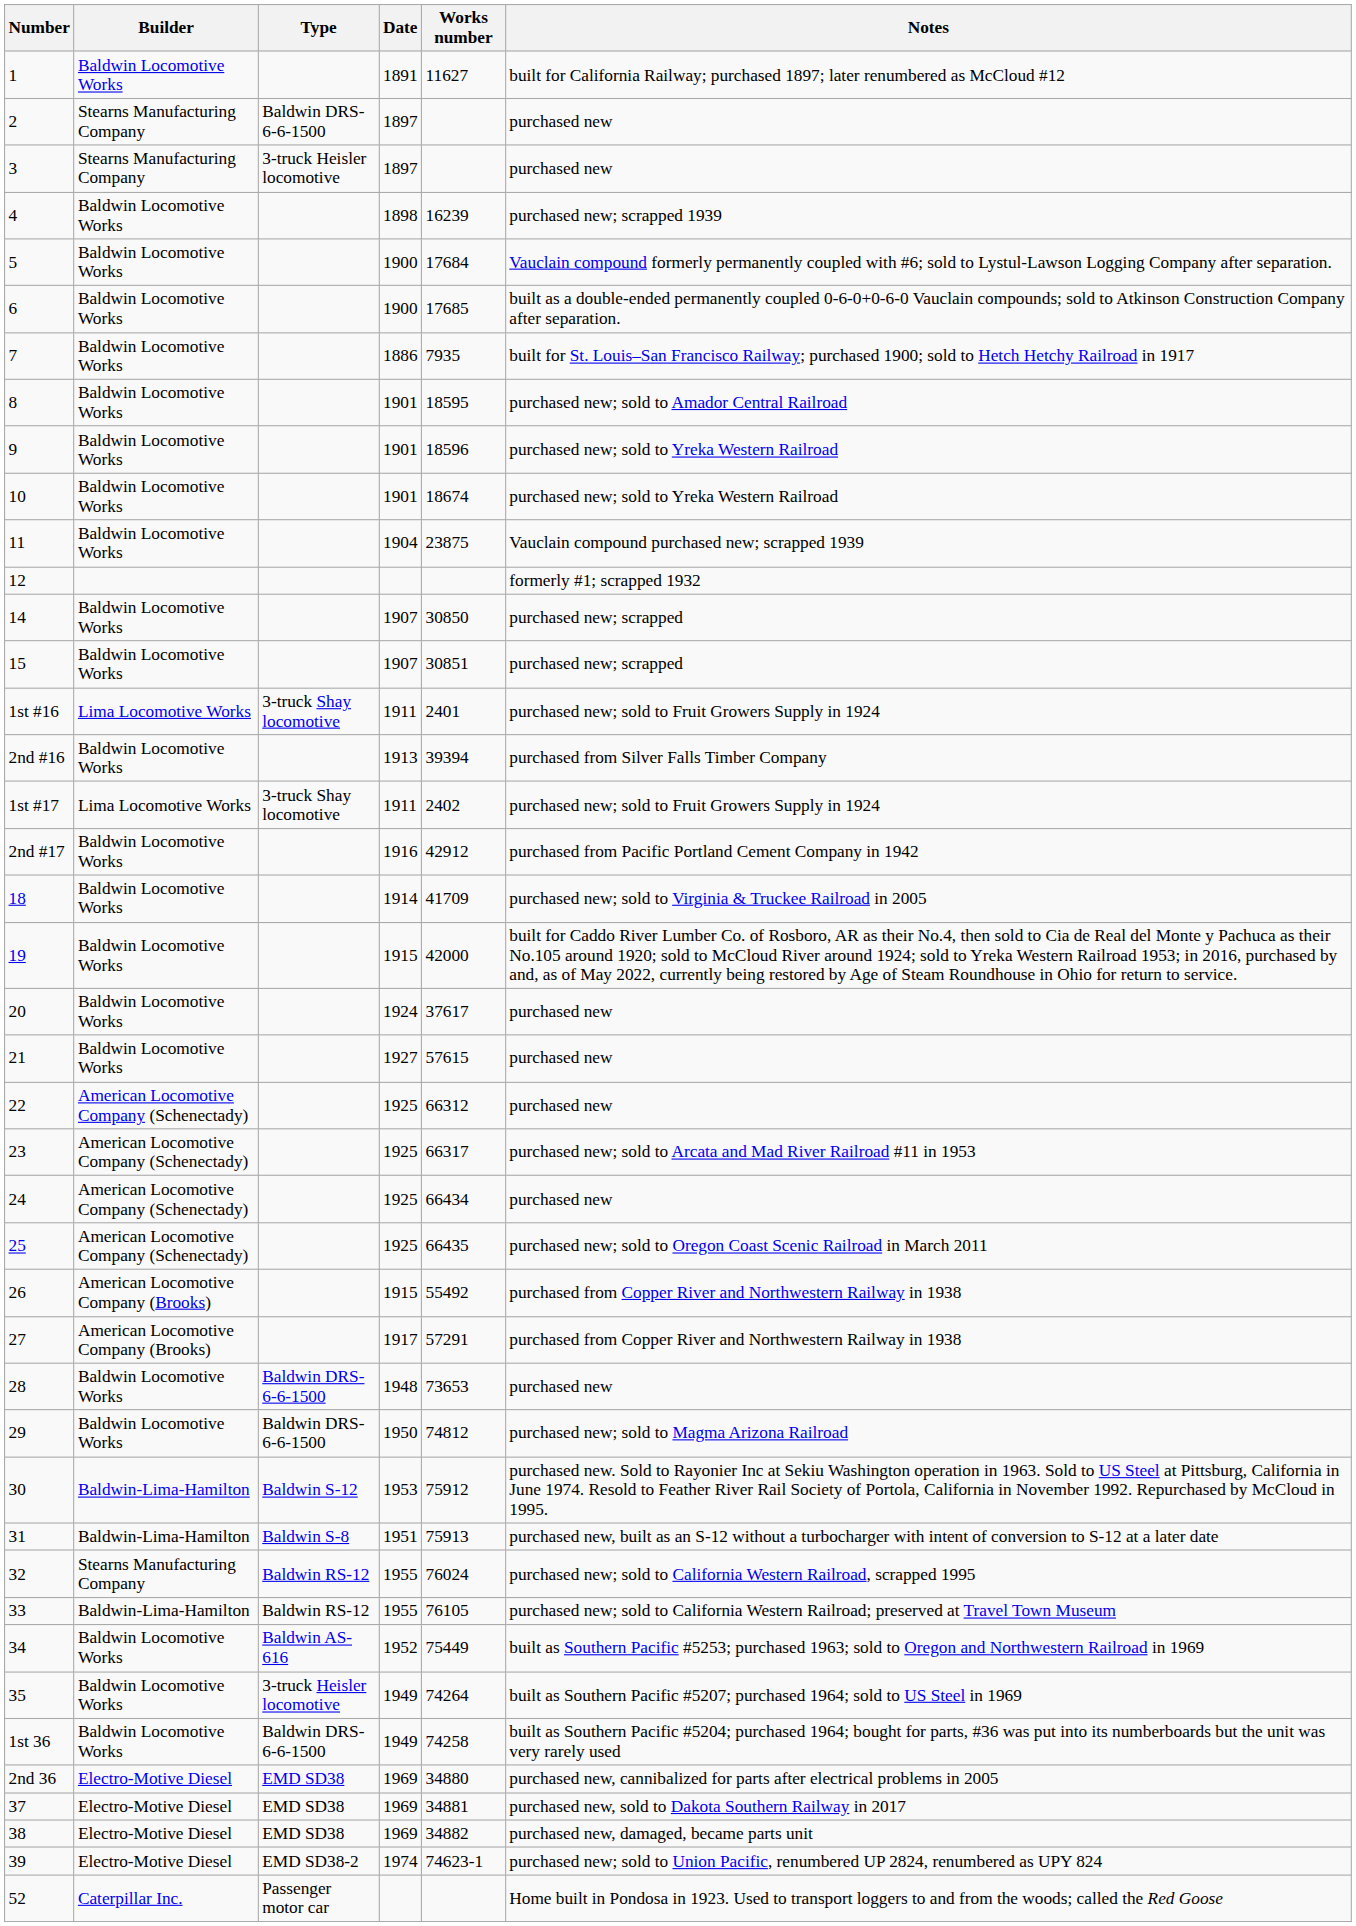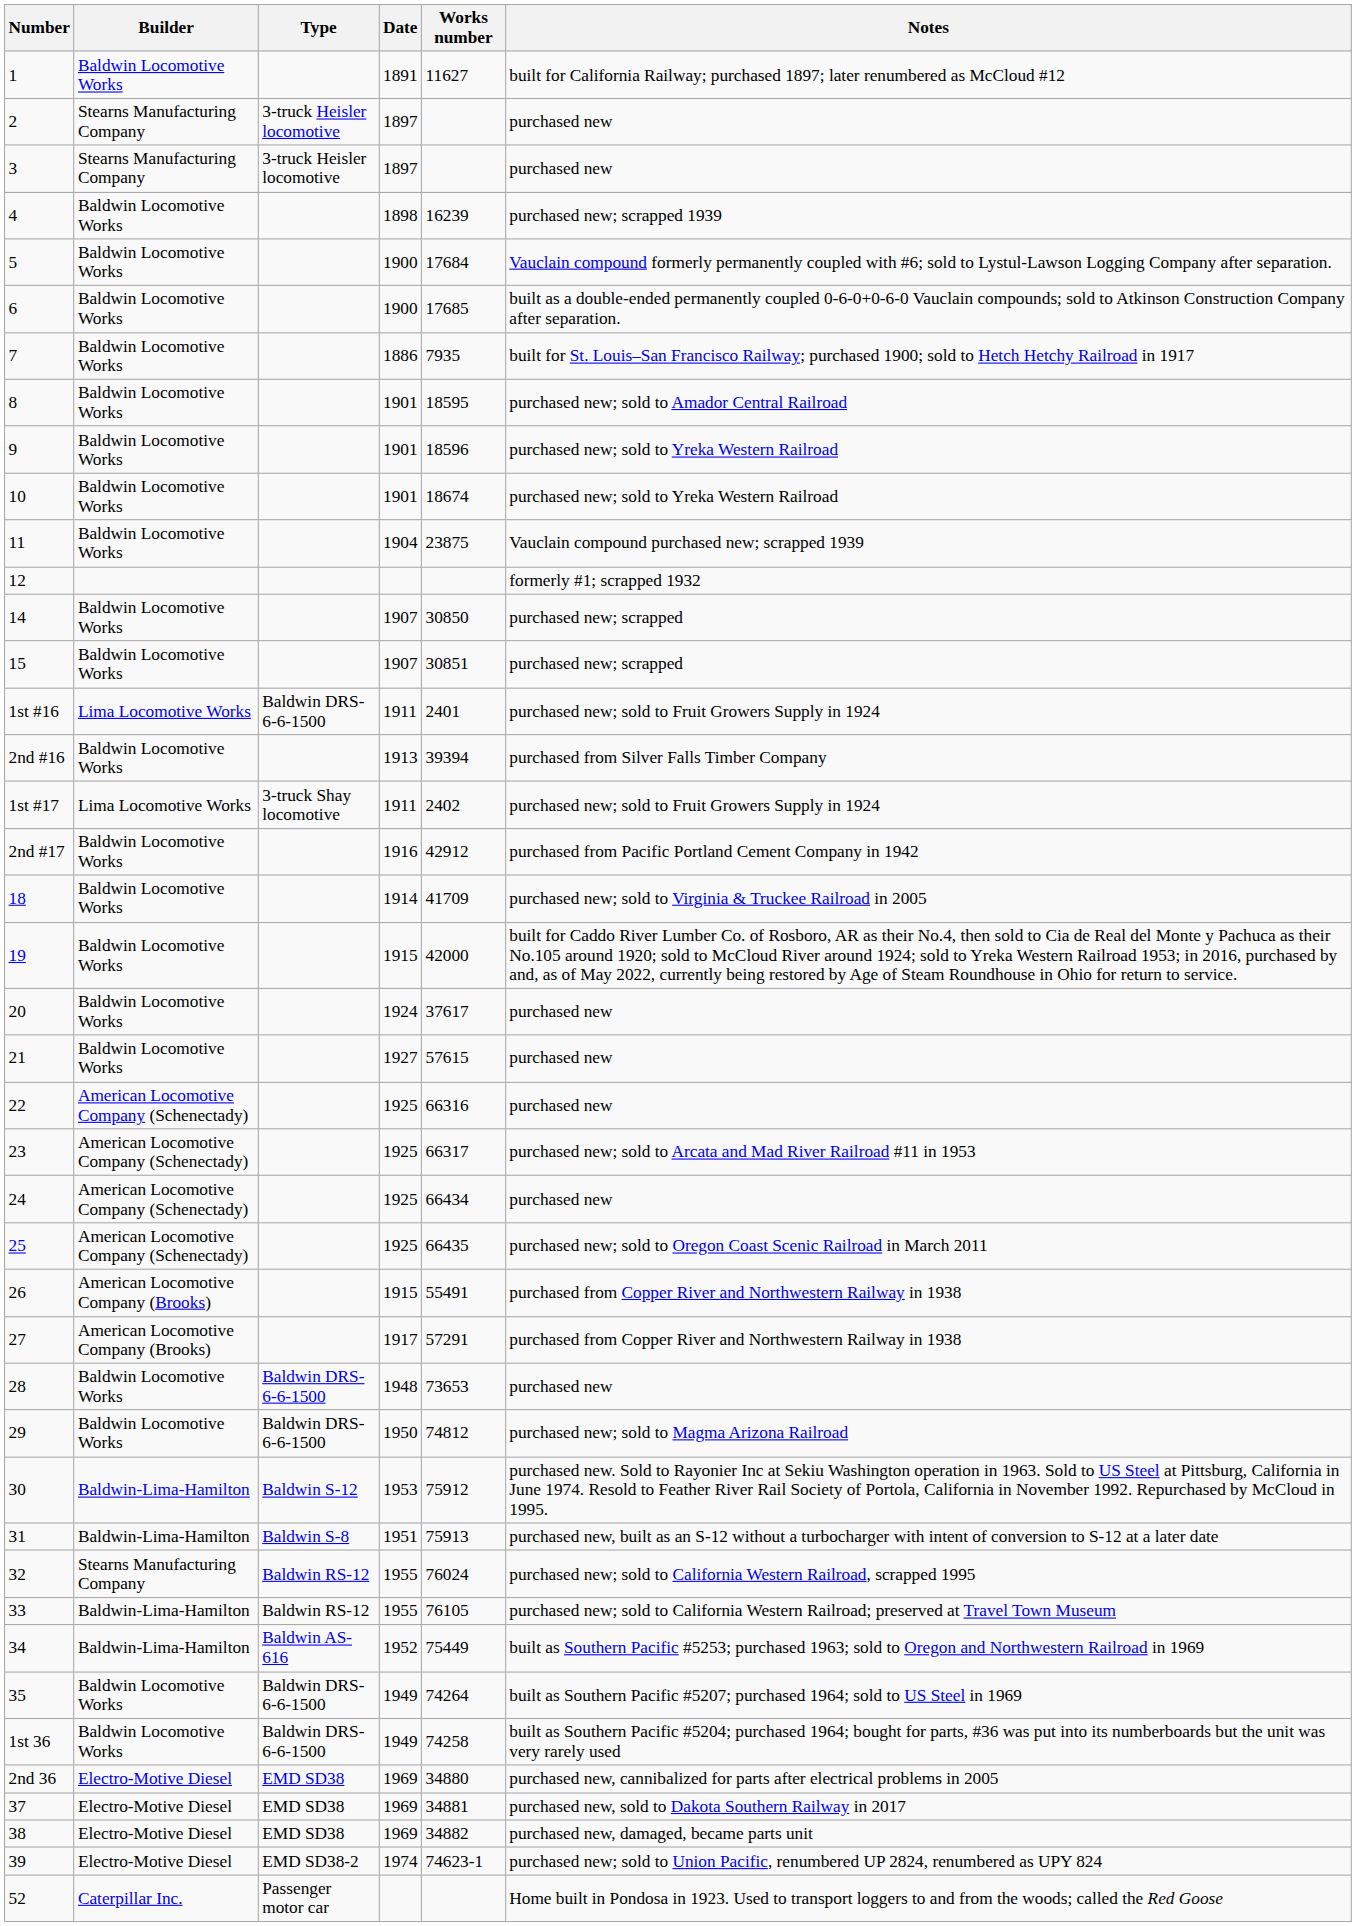 <table class="wikitable">
 <tr>
 <th>Number</th>
 <th>Builder</th>
 <th>Type</th>
 <th>Date</th>
 <th>Works number</th>
 <th>Notes</th>
 </tr>
 <tr>
 <td>1</td>
 <td><a href='#'>Baldwin Locomotive Works</a></td>
 <td></td>
 <td>1891</td>
 <td>11627</td>
 <td>built for California Railway; purchased 1897; later renumbered as McCloud #12</td>
 </tr>
 <tr>
 <td>2</td>
 <td>Stearns Manufacturing Company</td>
-<td>Baldwin DRS-6-6-1500</td>
+<td>3-truck <a href='#'>Heisler locomotive</a></td>
 <td>1897</td>
 <td></td>
 <td>purchased new</td>
 </tr>
 <tr>
 <td>3</td>
 <td>Stearns Manufacturing Company</td>
 <td>3-truck Heisler locomotive</td>
 <td>1897</td>
 <td></td>
 <td>purchased new</td>
 </tr>
 <tr>
 <td>4</td>
 <td>Baldwin Locomotive Works</td>
 <td></td>
 <td>1898</td>
 <td>16239</td>
 <td>purchased new; scrapped 1939</td>
 </tr>
 <tr>
 <td>5</td>
 <td>Baldwin Locomotive Works</td>
 <td></td>
 <td>1900</td>
 <td>17684</td>
 <td><a href='#'>Vauclain compound</a> formerly permanently coupled with #6; sold to Lystul-Lawson Logging Company after separation.</td>
 </tr>
 <tr>
 <td>6</td>
 <td>Baldwin Locomotive Works</td>
 <td></td>
 <td>1900</td>
 <td>17685</td>
 <td>built as a double-ended permanently coupled 0-6-0+0-6-0 Vauclain compounds; sold to Atkinson Construction Company after separation.</td>
 </tr>
 <tr>
 <td>7</td>
 <td>Baldwin Locomotive Works</td>
 <td></td>
 <td>1886</td>
 <td>7935</td>
 <td>built for <a href='#'>St. Louis–San Francisco Railway</a>; purchased 1900; sold to <a href='#'>Hetch Hetchy Railroad</a> in 1917</td>
 </tr>
 <tr>
 <td>8</td>
 <td>Baldwin Locomotive Works</td>
 <td></td>
 <td>1901</td>
 <td>18595</td>
 <td>purchased new; sold to <a href='#'>Amador Central Railroad</a></td>
 </tr>
 <tr>
 <td>9</td>
 <td>Baldwin Locomotive Works</td>
 <td></td>
 <td>1901</td>
 <td>18596</td>
 <td>purchased new; sold to <a href='#'>Yreka Western Railroad</a></td>
 </tr>
 <tr>
 <td>10</td>
 <td>Baldwin Locomotive Works</td>
 <td></td>
 <td>1901</td>
 <td>18674</td>
 <td>purchased new; sold to Yreka Western Railroad</td>
 </tr>
 <tr>
 <td>11</td>
 <td>Baldwin Locomotive Works</td>
 <td></td>
 <td>1904</td>
 <td>23875</td>
 <td>Vauclain compound purchased new; scrapped 1939</td>
 </tr>
 <tr>
 <td>12</td>
 <td></td>
 <td></td>
 <td></td>
 <td></td>
 <td>formerly #1; scrapped 1932</td>
 </tr>
 <tr>
 <td>14</td>
 <td>Baldwin Locomotive Works</td>
 <td></td>
 <td>1907</td>
 <td>30850</td>
 <td>purchased new; scrapped</td>
 </tr>
 <tr>
 <td>15</td>
 <td>Baldwin Locomotive Works</td>
 <td></td>
 <td>1907</td>
 <td>30851</td>
 <td>purchased new; scrapped</td>
 </tr>
 <tr>
 <td>1st #16</td>
 <td><a href='#'>Lima Locomotive Works</a></td>
-<td>3-truck <a href='#'>Shay locomotive</a></td>
+<td>Baldwin DRS-6-6-1500</td>
 <td>1911</td>
 <td>2401</td>
 <td>purchased new; sold to Fruit Growers Supply in 1924</td>
 </tr>
 <tr>
 <td>2nd #16</td>
 <td>Baldwin Locomotive Works</td>
 <td></td>
 <td>1913</td>
 <td>39394</td>
 <td>purchased from Silver Falls Timber Company</td>
 </tr>
 <tr>
 <td>1st #17</td>
 <td>Lima Locomotive Works</td>
 <td>3-truck Shay locomotive</td>
 <td>1911</td>
 <td>2402</td>
 <td>purchased new; sold to Fruit Growers Supply in 1924</td>
 </tr>
 <tr>
 <td>2nd #17</td>
 <td>Baldwin Locomotive Works</td>
 <td></td>
 <td>1916</td>
 <td>42912</td>
 <td>purchased from Pacific Portland Cement Company in 1942</td>
 </tr>
 <tr>
 <td><a href='#'>18</a></td>
 <td>Baldwin Locomotive Works</td>
 <td></td>
 <td>1914</td>
 <td>41709</td>
 <td>purchased new; sold to <a href='#'>Virginia & Truckee Railroad</a> in 2005</td>
 </tr>
 <tr>
 <td><a href='#'>19</a></td>
 <td>Baldwin Locomotive Works</td>
 <td></td>
 <td>1915</td>
 <td>42000</td>
 <td>built for Caddo River Lumber Co. of Rosboro, AR as their No.4, then sold to Cia de Real del Monte y Pachuca as their No.105 around 1920; sold to McCloud River around 1924; sold to Yreka Western Railroad 1953; in 2016, purchased by and, as of May 2022, currently being restored by Age of Steam Roundhouse in Ohio for return to service.</td>
 </tr>
 <tr>
 <td>20</td>
 <td>Baldwin Locomotive Works</td>
 <td></td>
 <td>1924</td>
 <td>37617</td>
 <td>purchased new</td>
 </tr>
 <tr>
 <td>21</td>
 <td>Baldwin Locomotive Works</td>
 <td></td>
 <td>1927</td>
 <td>57615</td>
 <td>purchased new</td>
 </tr>
 <tr>
 <td>22</td>
 <td><a href='#'>American Locomotive Company</a> (Schenectady)</td>
 <td></td>
 <td>1925</td>
-<td>66312</td>
+<td>66316</td>
 <td>purchased new</td>
 </tr>
 <tr>
 <td>23</td>
 <td>American Locomotive Company (Schenectady)</td>
 <td></td>
 <td>1925</td>
 <td>66317</td>
 <td>purchased new; sold to <a href='#'>Arcata and Mad River Railroad</a> #11 in 1953</td>
 </tr>
 <tr>
 <td>24</td>
 <td>American Locomotive Company (Schenectady)</td>
 <td></td>
 <td>1925</td>
 <td>66434</td>
 <td>purchased new</td>
 </tr>
 <tr>
 <td><a href='#'>25</a></td>
 <td>American Locomotive Company (Schenectady)</td>
 <td></td>
 <td>1925</td>
 <td>66435</td>
 <td>purchased new; sold to <a href='#'>Oregon Coast Scenic Railroad</a> in March 2011</td>
 </tr>
 <tr>
 <td>26</td>
 <td>American Locomotive Company (<a href='#'>Brooks</a>)</td>
 <td></td>
 <td>1915</td>
-<td>55492</td>
+<td>55491</td>
 <td>purchased from <a href='#'>Copper River and Northwestern Railway</a> in 1938</td>
 </tr>
 <tr>
 <td>27</td>
 <td>American Locomotive Company (Brooks)</td>
 <td></td>
 <td>1917</td>
 <td>57291</td>
 <td>purchased from Copper River and Northwestern Railway in 1938</td>
 </tr>
 <tr>
 <td>28</td>
 <td>Baldwin Locomotive Works</td>
 <td><a href='#'>Baldwin DRS-6-6-1500</a></td>
 <td>1948</td>
 <td>73653</td>
 <td>purchased new</td>
 </tr>
 <tr>
 <td>29</td>
 <td>Baldwin Locomotive Works</td>
 <td>Baldwin DRS-6-6-1500</td>
 <td>1950</td>
 <td>74812</td>
 <td>purchased new; sold to <a href='#'>Magma Arizona Railroad</a></td>
 </tr>
 <tr>
 <td>30</td>
 <td><a href='#'>Baldwin-Lima-Hamilton</a></td>
 <td><a href='#'>Baldwin S-12</a></td>
 <td>1953</td>
 <td>75912</td>
 <td>purchased new. Sold to Rayonier Inc at Sekiu Washington operation in 1963. Sold to <a href='#'>US Steel</a> at Pittsburg, California in June 1974.  Resold to Feather River Rail Society of Portola, California in November 1992.  Repurchased by McCloud in 1995.</td>
 </tr>
 <tr>
 <td>31</td>
 <td>Baldwin-Lima-Hamilton</td>
 <td><a href='#'>Baldwin S-8</a></td>
 <td>1951</td>
 <td>75913</td>
 <td>purchased new, built as an S-12 without a turbocharger with intent of conversion to S-12 at a later date</td>
 </tr>
 <tr>
 <td>32</td>
 <td>Stearns Manufacturing Company</td>
 <td><a href='#'>Baldwin RS-12</a></td>
 <td>1955</td>
 <td>76024</td>
 <td>purchased new; sold to <a href='#'>California Western Railroad</a>, scrapped 1995</td>
 </tr>
 <tr>
 <td>33</td>
 <td>Baldwin-Lima-Hamilton</td>
 <td>Baldwin RS-12</td>
 <td>1955</td>
 <td>76105</td>
 <td>purchased new; sold to California Western Railroad; preserved at <a href='#'>Travel Town Museum</a></td>
 </tr>
 <tr>
 <td>34</td>
-<td>Baldwin Locomotive Works</td>
+<td>Baldwin-Lima-Hamilton</td>
 <td><a href='#'>Baldwin AS-616</a></td>
 <td>1952</td>
 <td>75449</td>
 <td>built as <a href='#'>Southern Pacific</a> #5253; purchased 1963; sold to <a href='#'>Oregon and Northwestern Railroad</a> in 1969</td>
 </tr>
 <tr>
 <td>35</td>
 <td>Baldwin Locomotive Works</td>
-<td>3-truck <a href='#'>Heisler locomotive</a></td>
+<td>Baldwin DRS-6-6-1500</td>
 <td>1949</td>
 <td>74264</td>
 <td>built as Southern Pacific #5207; purchased 1964; sold to <a href='#'>US Steel</a> in 1969</td>
 </tr>
 <tr>
 <td>1st 36</td>
 <td>Baldwin Locomotive Works</td>
 <td>Baldwin DRS-6-6-1500</td>
 <td>1949</td>
 <td>74258</td>
 <td>built as Southern Pacific #5204; purchased 1964; bought for parts, #36 was put into its numberboards but the unit was very rarely used</td>
 </tr>
 <tr>
 <td>2nd 36</td>
 <td><a href='#'>Electro-Motive Diesel</a></td>
 <td><a href='#'>EMD SD38</a></td>
 <td>1969</td>
 <td>34880</td>
 <td>purchased new, cannibalized for parts after electrical problems in 2005</td>
 </tr>
 <tr>
 <td>37</td>
 <td>Electro-Motive Diesel</td>
 <td>EMD SD38</td>
 <td>1969</td>
 <td>34881</td>
 <td>purchased new, sold to <a href='#'>Dakota Southern Railway</a> in 2017</td>
 </tr>
 <tr>
 <td>38</td>
 <td>Electro-Motive Diesel</td>
 <td>EMD SD38</td>
 <td>1969</td>
 <td>34882</td>
 <td>purchased new, damaged, became parts unit</td>
 </tr>
 <tr>
 <td>39</td>
 <td>Electro-Motive Diesel</td>
 <td>EMD SD38-2</td>
 <td>1974</td>
 <td>74623-1</td>
 <td>purchased new; sold to <a href='#'>Union Pacific</a>, renumbered UP 2824, renumbered as UPY 824</td>
 </tr>
 <tr>
 <td>52</td>
 <td><a href='#'>Caterpillar Inc.</a></td>
 <td>Passenger motor car</td>
 <td></td>
 <td></td>
 <td>Home built in Pondosa in 1923. Used to transport loggers to and from the woods; called the <em>Red Goose</em></td>
 </tr>
 </table>
